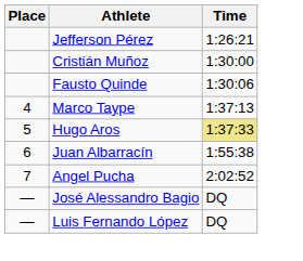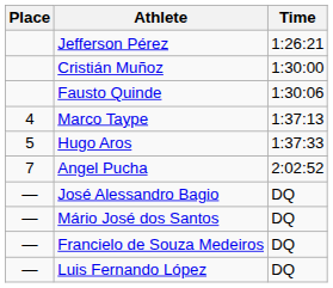 <table class=wikitable>
 <tr>
 <th>Place</th>
 <th>Athlete</th>
 <th>Time</th>
 </tr>
 <tr>
 <td align=center></td>
 <td><a href='#'>Jefferson Pérez</a> </td>
 <td>1:26:21</td>
 </tr>
 <tr>
 <td align=center></td>
 <td><a href='#'>Cristián Muñoz</a> </td>
 <td>1:30:00</td>
 </tr>
 <tr>
 <td align=center></td>
 <td><a href='#'>Fausto Quinde</a> </td>
 <td>1:30:06</td>
 </tr>
 <tr>
 <td align=center>4</td>
 <td><a href='#'>Marco Taype</a> </td>
 <td>1:37:13</td>
 </tr>
 <tr>
 <td align=center>5</td>
 <td><a href='#'>Hugo Aros</a> </td>
-<td style="background: khaki;">1:37:33</td>
-</tr>
-<tr>
-<td align=center>6</td>
-<td><a href='#'>Juan Albarracín</a> </td>
-<td>1:55:38</td>
+<td>1:37:33</td>
 </tr>
 <tr>
 <td align=center>7</td>
 <td><a href='#'>Angel Pucha</a> </td>
 <td>2:02:52</td>
 </tr>
 <tr>
 <td align=center>—</td>
 <td><a href='#'>José Alessandro Bagio</a> </td>
 <td>DQ</td>
 </tr>
 <tr>
 <td align=center>—</td>
+<td><a href='#'>Mário José dos Santos</a> </td>
+<td>DQ</td>
+</tr>
+<tr>
+<td align=center>—</td>
+<td><a href='#'>Francielo de Souza Medeiros</a> </td>
+<td>DQ</td>
+</tr>
+<tr>
+<td align=center>—</td>
 <td><a href='#'>Luis Fernando López</a> </td>
 <td>DQ</td>
 </tr>
 </table>
